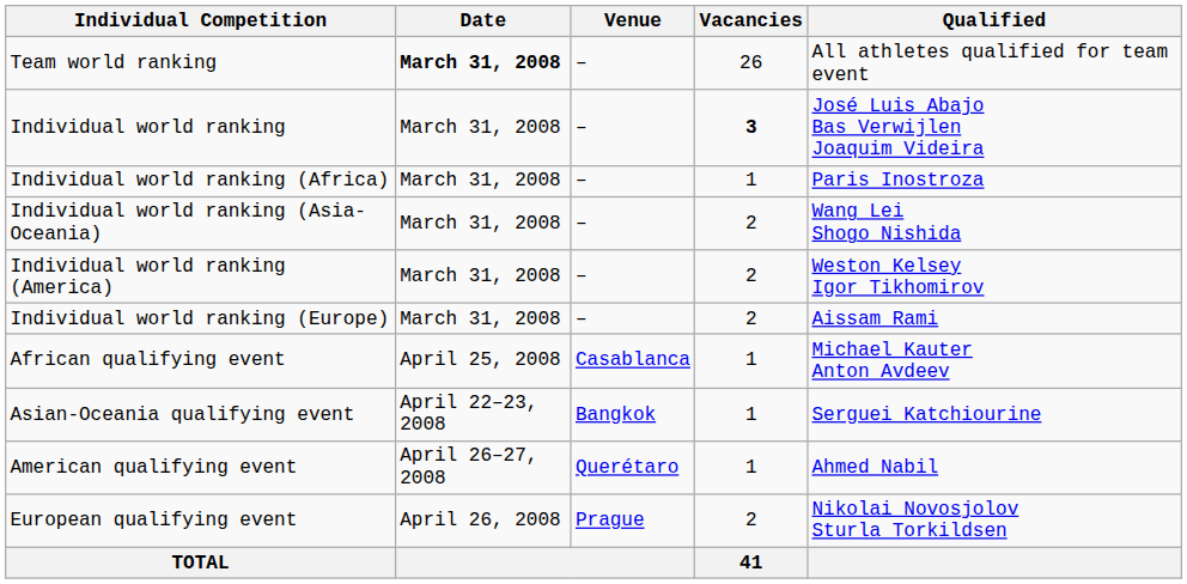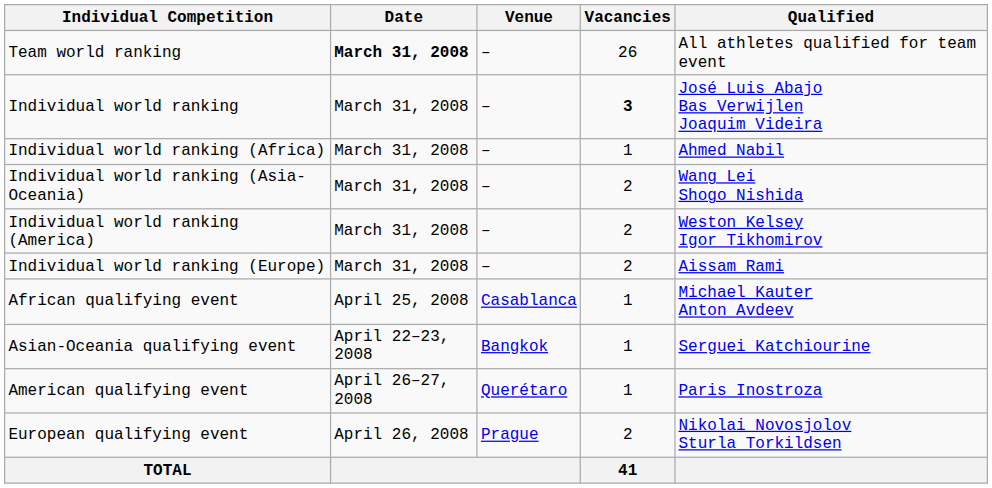 <table class="wikitable" width=800>
 <tr>
 <th>Individual Competition</th>
 <th>Date</th>
 <th>Venue</th>
 <th>Vacancies</th>
 <th>Qualified</th>
 </tr>
 <tr>
 <td>Team world ranking</td>
 <td><strong>March 31, 2008</strong></td>
 <td>–</td>
 <td align="center">26</td>
 <td>All athletes qualified for team event</td>
 </tr>
 <tr>
 <td>Individual world ranking</td>
 <td>March 31, 2008</td>
 <td>–</td>
 <td align="center"><strong>3</strong></td>
 <td> <a href='#'>José Luis Abajo</a> <br>  <a href='#'>Bas Verwijlen</a> <br>  <a href='#'>Joaquim Videira</a></td>
 </tr>
 <tr>
 <td>Individual world ranking (Africa)</td>
 <td>March 31, 2008</td>
 <td>–</td>
 <td align="center">1</td>
-<td> <a href='#'>Paris Inostroza</a></td>
+<td> <a href='#'>Ahmed Nabil</a></td>
 </tr>
 <tr>
 <td>Individual world ranking (Asia-Oceania)</td>
 <td>March 31, 2008</td>
 <td>–</td>
 <td align="center">2</td>
 <td> <a href='#'>Wang Lei</a> <br>  <a href='#'>Shogo Nishida</a></td>
 </tr>
 <tr>
 <td>Individual world ranking (America)</td>
 <td>March 31, 2008</td>
 <td>–</td>
 <td align="center">2</td>
 <td> <a href='#'>Weston Kelsey</a> <br>  <a href='#'>Igor Tikhomirov</a></td>
 </tr>
 <tr>
 <td>Individual world ranking (Europe)</td>
 <td>March 31, 2008</td>
 <td>–</td>
 <td align="center">2</td>
 <td>  <a href='#'>Aissam Rami</a></td>
 </tr>
 <tr>
 <td>African qualifying event</td>
 <td>April 25, 2008</td>
 <td> <a href='#'>Casablanca</a></td>
 <td align="center">1</td>
 <td> <a href='#'>Michael Kauter</a> <br>  <a href='#'>Anton Avdeev</a></td>
 </tr>
 <tr>
 <td>Asian-Oceania qualifying event</td>
 <td>April 22–23, 2008</td>
 <td> <a href='#'>Bangkok</a></td>
 <td align="center">1</td>
 <td> <a href='#'>Serguei Katchiourine</a></td>
 </tr>
 <tr>
 <td>American qualifying event</td>
 <td>April 26–27, 2008</td>
 <td> <a href='#'>Querétaro</a></td>
 <td align="center">1</td>
-<td> <a href='#'>Ahmed Nabil</a></td>
+<td> <a href='#'>Paris Inostroza</a></td>
 </tr>
 <tr>
 <td>European qualifying event</td>
 <td>April 26, 2008</td>
 <td> <a href='#'>Prague</a></td>
 <td align="center">2</td>
 <td> <a href='#'>Nikolai Novosjolov</a> <br>  <a href='#'>Sturla Torkildsen</a></td>
 </tr>
 <tr>
 <th>TOTAL</th>
 <th colspan="2"></th>
 <th>41</th>
 <th></th>
 </tr>
 </table>
